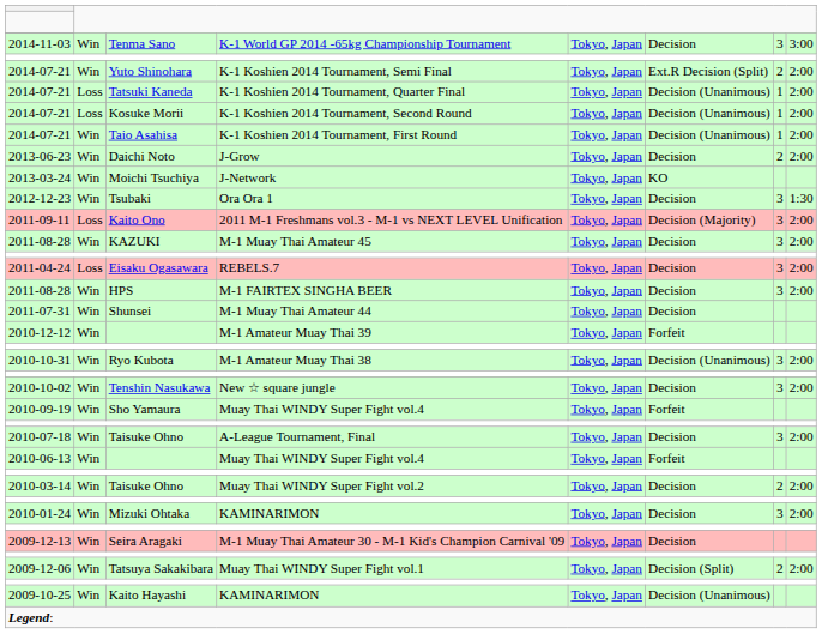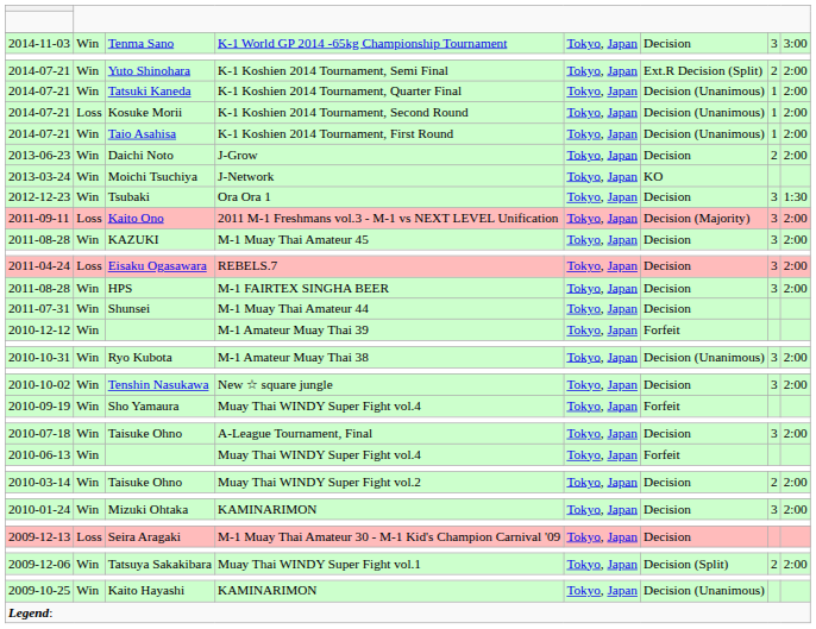 <table class="wikitable mw-collapsible mw-collapsed">
 <tr>
 <th></th>
 </tr>
 <tr>
 <td><br></td>
 </tr>
 <tr>
 </tr>
 <tr style="background:#cfc;">
 <td>2014-11-03</td>
 <td>Win</td>
 <td align=left> <a href='#'>Tenma Sano</a></td>
 <td><a href='#'>K-1 World GP 2014 -65kg Championship Tournament</a></td>
 <td><a href='#'>Tokyo</a>, <a href='#'>Japan</a></td>
 <td>Decision</td>
 <td>3</td>
 <td>3:00</td>
 </tr>
 <tr>
 <th style=background:white colspan=9></th>
 </tr>
 <tr style="background:#cfc;">
 <td>2014-07-21</td>
 <td>Win</td>
 <td align=left> <a href='#'>Yuto Shinohara</a></td>
 <td>K-1 Koshien 2014 Tournament, Semi Final</td>
 <td><a href='#'>Tokyo</a>, <a href='#'>Japan</a></td>
 <td>Ext.R Decision (Split)</td>
 <td>2</td>
 <td>2:00</td>
 </tr>
 <tr style="background:#cfc;">
 <td>2014-07-21</td>
-<td>Loss</td>
+<td>Win</td>
 <td align=left> <a href='#'>Tatsuki Kaneda</a></td>
 <td>K-1 Koshien 2014 Tournament, Quarter Final</td>
 <td><a href='#'>Tokyo</a>, <a href='#'>Japan</a></td>
 <td>Decision (Unanimous)</td>
 <td>1</td>
 <td>2:00</td>
 </tr>
 <tr style="background:#cfc;">
 <td>2014-07-21</td>
 <td>Loss</td>
 <td align=left> Kosuke Morii</td>
 <td>K-1 Koshien 2014 Tournament, Second Round</td>
 <td><a href='#'>Tokyo</a>, <a href='#'>Japan</a></td>
 <td>Decision (Unanimous)</td>
 <td>1</td>
 <td>2:00</td>
 </tr>
 <tr style="background:#cfc;">
 <td>2014-07-21</td>
 <td>Win</td>
 <td align=left> <a href='#'>Taio Asahisa</a></td>
 <td>K-1 Koshien 2014 Tournament, First Round</td>
 <td><a href='#'>Tokyo</a>, <a href='#'>Japan</a></td>
 <td>Decision (Unanimous)</td>
 <td>1</td>
 <td>2:00</td>
 </tr>
 <tr style="background:#cfc;">
 <td>2013-06-23</td>
 <td>Win</td>
 <td align=left> Daichi Noto</td>
 <td>J-Grow</td>
 <td><a href='#'>Tokyo</a>, <a href='#'>Japan</a></td>
 <td>Decision</td>
 <td>2</td>
 <td>2:00</td>
 </tr>
 <tr style="background:#cfc;">
 <td>2013-03-24</td>
 <td>Win</td>
 <td align=left> Moichi Tsuchiya</td>
 <td>J-Network</td>
 <td><a href='#'>Tokyo</a>, <a href='#'>Japan</a></td>
 <td>KO</td>
 <td></td>
 <td></td>
 </tr>
 <tr style="background:#cfc;">
 <td>2012-12-23</td>
 <td>Win</td>
 <td align=left> Tsubaki</td>
 <td>Ora Ora 1</td>
 <td><a href='#'>Tokyo</a>, <a href='#'>Japan</a></td>
 <td>Decision</td>
 <td>3</td>
 <td>1:30</td>
 </tr>
 <tr style="background:#FFBBBB;">
 <td>2011-09-11</td>
 <td>Loss</td>
 <td align=left> <a href='#'>Kaito Ono</a></td>
 <td>2011 M-1 Freshmans vol.3 - M-1 vs NEXT LEVEL Unification</td>
 <td><a href='#'>Tokyo</a>, <a href='#'>Japan</a></td>
 <td>Decision (Majority)</td>
 <td>3</td>
 <td>2:00</td>
 </tr>
 <tr style="background:#cfc;">
 <td>2011-08-28</td>
 <td>Win</td>
 <td align=left> KAZUKI</td>
 <td>M-1 Muay Thai Amateur 45</td>
 <td><a href='#'>Tokyo</a>, <a href='#'>Japan</a></td>
 <td>Decision</td>
 <td>3</td>
 <td>2:00</td>
 </tr>
 <tr>
 <th style=background:white colspan=9></th>
 </tr>
 <tr style="background:#FFBBBB;">
 <td>2011-04-24</td>
 <td>Loss</td>
 <td align=left> <a href='#'>Eisaku Ogasawara</a></td>
 <td>REBELS.7</td>
 <td><a href='#'>Tokyo</a>, <a href='#'>Japan</a></td>
 <td>Decision</td>
 <td>3</td>
 <td>2:00</td>
 </tr>
 <tr style="background:#cfc;">
 <td>2011-08-28</td>
 <td>Win</td>
 <td align=left> HPS</td>
 <td>M-1 FAIRTEX SINGHA BEER</td>
 <td><a href='#'>Tokyo</a>, <a href='#'>Japan</a></td>
 <td>Decision</td>
 <td>3</td>
 <td>2:00</td>
 </tr>
 <tr style="background:#cfc;">
 <td>2011-07-31</td>
 <td>Win</td>
 <td align=left> Shunsei</td>
 <td>M-1 Muay Thai Amateur 44</td>
 <td><a href='#'>Tokyo</a>, <a href='#'>Japan</a></td>
 <td>Decision</td>
 <td></td>
 <td></td>
 </tr>
 <tr style="background:#cfc;">
 <td>2010-12-12</td>
 <td>Win</td>
 <td align=left></td>
 <td>M-1 Amateur Muay Thai 39</td>
 <td><a href='#'>Tokyo</a>, <a href='#'>Japan</a></td>
 <td>Forfeit</td>
 <td></td>
 <td></td>
 </tr>
 <tr>
 <th style=background:white colspan=9></th>
 </tr>
 <tr style="background:#cfc;">
 <td>2010-10-31</td>
 <td>Win</td>
 <td align=left> Ryo Kubota</td>
 <td>M-1 Amateur Muay Thai 38</td>
 <td><a href='#'>Tokyo</a>, <a href='#'>Japan</a></td>
 <td>Decision (Unanimous)</td>
 <td>3</td>
 <td>2:00</td>
 </tr>
 <tr>
 <th style=background:white colspan=9></th>
 </tr>
 <tr style="background:#cfc;">
 <td>2010-10-02</td>
 <td>Win</td>
 <td align=left> <a href='#'>Tenshin Nasukawa</a></td>
 <td>New ☆ square jungle</td>
 <td><a href='#'>Tokyo</a>, <a href='#'>Japan</a></td>
 <td>Decision</td>
 <td>3</td>
 <td>2:00</td>
 </tr>
 <tr style="background:#cfc;">
 <td>2010-09-19</td>
 <td>Win</td>
 <td align=left> Sho Yamaura</td>
 <td>Muay Thai WINDY Super Fight vol.4</td>
 <td><a href='#'>Tokyo</a>, <a href='#'>Japan</a></td>
 <td>Forfeit</td>
 <td></td>
 <td></td>
 </tr>
 <tr>
 <th style=background:white colspan=9></th>
 </tr>
 <tr style="background:#cfc;">
 <td>2010-07-18</td>
 <td>Win</td>
 <td align=left> Taisuke Ohno</td>
 <td>A-League Tournament, Final</td>
 <td><a href='#'>Tokyo</a>, <a href='#'>Japan</a></td>
 <td>Decision</td>
 <td>3</td>
 <td>2:00</td>
 </tr>
 <tr style="background:#cfc;">
 <td>2010-06-13</td>
 <td>Win</td>
 <td align=left></td>
 <td>Muay Thai WINDY Super Fight vol.4</td>
 <td><a href='#'>Tokyo</a>, <a href='#'>Japan</a></td>
 <td>Forfeit</td>
 <td></td>
 <td></td>
 </tr>
 <tr>
 <th style=background:white colspan=9></th>
 </tr>
 <tr style="background:#cfc;">
 <td>2010-03-14</td>
 <td>Win</td>
 <td align=left> Taisuke Ohno</td>
 <td>Muay Thai WINDY Super Fight vol.2</td>
 <td><a href='#'>Tokyo</a>, <a href='#'>Japan</a></td>
 <td>Decision</td>
 <td>2</td>
 <td>2:00</td>
 </tr>
 <tr>
 <th style=background:white colspan=9></th>
 </tr>
 <tr style="background:#cfc;">
 <td>2010-01-24</td>
 <td>Win</td>
 <td align=left> Mizuki Ohtaka</td>
 <td>KAMINARIMON</td>
 <td><a href='#'>Tokyo</a>, <a href='#'>Japan</a></td>
 <td>Decision</td>
 <td>3</td>
 <td>2:00</td>
 </tr>
 <tr>
 <th style=background:white colspan=9></th>
 </tr>
 <tr style="background:#fbb;">
 <td>2009-12-13</td>
-<td>Win</td>
+<td>Loss</td>
 <td align=left> Seira Aragaki</td>
 <td>M-1 Muay Thai Amateur 30 - M-1 Kid's Champion Carnival '09</td>
 <td><a href='#'>Tokyo</a>, <a href='#'>Japan</a></td>
 <td>Decision</td>
 <td></td>
 <td></td>
 </tr>
 <tr>
 <th style=background:white colspan=9></th>
 </tr>
 <tr style="background:#cfc;">
 <td>2009-12-06</td>
 <td>Win</td>
 <td align=left> Tatsuya Sakakibara</td>
 <td>Muay Thai WINDY Super Fight vol.1</td>
 <td><a href='#'>Tokyo</a>, <a href='#'>Japan</a></td>
 <td>Decision (Split)</td>
 <td>2</td>
 <td>2:00</td>
 </tr>
 <tr>
 <th style=background:white colspan=9></th>
 </tr>
 <tr style="background:#cfc;">
 <td>2009-10-25</td>
 <td>Win</td>
 <td align=left> Kaito Hayashi</td>
 <td>KAMINARIMON</td>
 <td><a href='#'>Tokyo</a>, <a href='#'>Japan</a></td>
 <td>Decision (Unanimous)</td>
 <td></td>
 <td></td>
 </tr>
 <tr>
 <td colspan=9><strong><em>Legend</em></strong>:    <br></td>
 </tr>
 </table>
